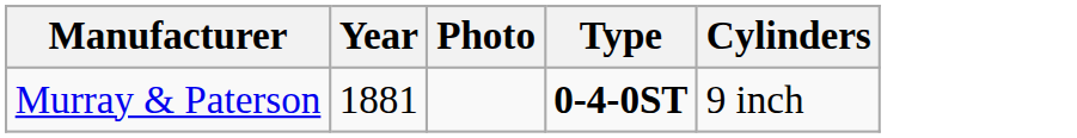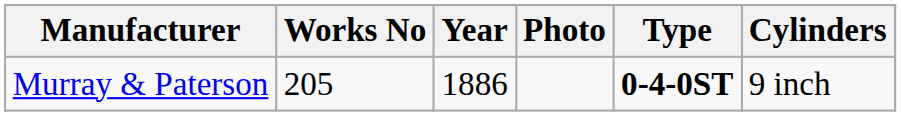 <table class="wikitable">
 <tr>
 <th>Manufacturer</th>
+<th>Works No</th>
 <th>Year</th>
 <th>Photo</th>
 <th>Type</th>
 <th>Cylinders</th>
 </tr>
 <tr>
 <td><a href='#'>Murray & Paterson</a></td>
-<td>1881</td>
+<td>205</td>
+<td>1886</td>
 <td></td>
 <td><strong>0-4-0ST</strong></td>
 <td>9 inch</td>
 </tr>
 </table>
